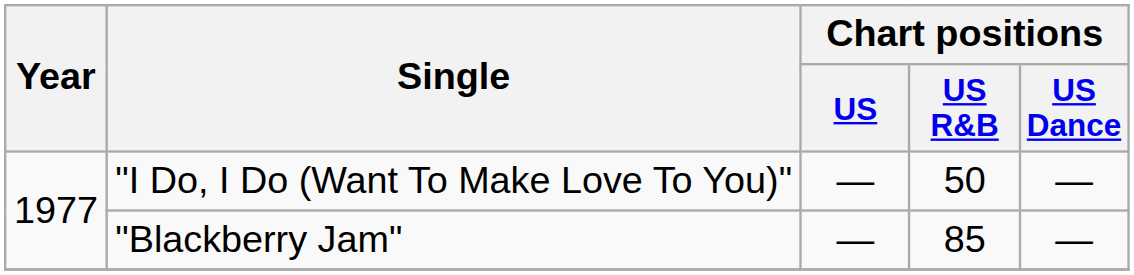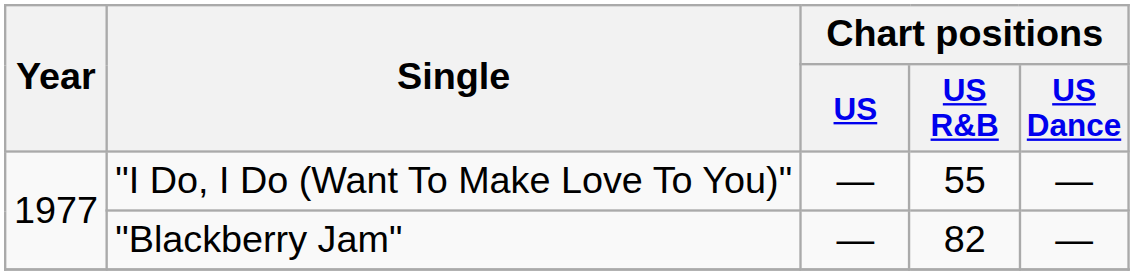 <table class="wikitable" style="text-align:center;">
 <tr>
 <th rowspan="2">Year</th>
 <th rowspan="2">Single</th>
 <th colspan="3">Chart positions</th>
 </tr>
 <tr style="font-size:smaller;">
 <th width="40"><a href='#'>US</a></th>
 <th width="40"><a href='#'>US<br>R&B</a></th>
 <th width="40"><a href='#'>US<br>Dance</a></th>
 </tr>
 <tr>
 <td rowspan="2">1977</td>
 <td align="left">"I Do, I Do (Want To Make Love To You)"</td>
 <td>—</td>
-<td>50</td>
+<td>55</td>
 <td>—</td>
 </tr>
 <tr>
 <td align="left">"Blackberry Jam"</td>
 <td>—</td>
-<td>85</td>
+<td>82</td>
 <td>—</td>
 </tr>
 <tr>
 </tr>
 </table>
